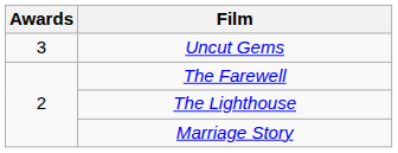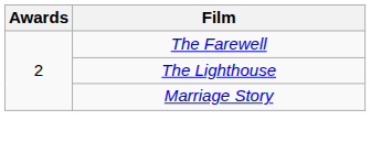 <table class="wikitable" rowspan=2 border=2 style="text-align:center;">
 <tr>
 <th scope="col" width="50">Awards</th>
 <th scope="col" width="275">Film</th>
-</tr>
-<tr>
-<td>3</td>
-<td><em><a href='#'>Uncut Gems</a></em></td>
 </tr>
 <tr>
 <td rowspan=3 style="text-align:center;">2</td>
 <td><em><a href='#'>The Farewell</a></em></td>
 </tr>
 <tr>
 <td><em><a href='#'>The Lighthouse</a></em></td>
 </tr>
 <tr>
 <td><em><a href='#'>Marriage Story</a></em></td>
 </tr>
 </table>
